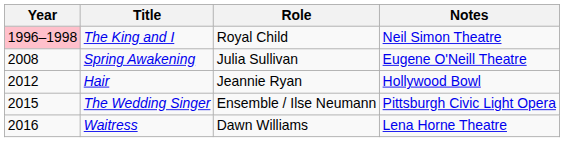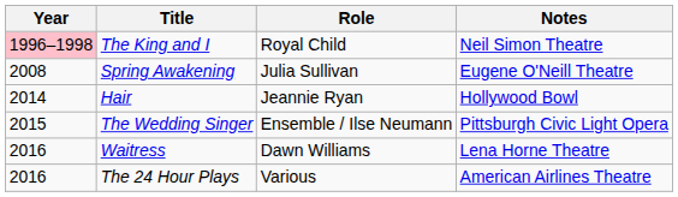 <table class="wikitable sortable">
 <tr>
 <th>Year</th>
 <th>Title</th>
 <th>Role</th>
 <th>Notes</th>
 </tr>
 <tr>
 <td style="background: pink;">1996–1998</td>
 <td><em><a href='#'>The King and I</a></em></td>
 <td>Royal Child</td>
 <td><a href='#'>Neil Simon Theatre</a></td>
 </tr>
 <tr>
 <td>2008</td>
 <td><em><a href='#'>Spring Awakening</a></em></td>
 <td>Julia Sullivan</td>
 <td><a href='#'>Eugene O'Neill Theatre</a></td>
 </tr>
 <tr>
-<td>2012</td>
+<td>2014</td>
 <td><em><a href='#'>Hair</a></em></td>
 <td>Jeannie Ryan</td>
 <td><a href='#'>Hollywood Bowl</a></td>
 </tr>
 <tr>
 <td>2015</td>
 <td><em><a href='#'>The Wedding Singer</a></em></td>
 <td>Ensemble / Ilse Neumann</td>
 <td><a href='#'>Pittsburgh Civic Light Opera</a></td>
 </tr>
 <tr>
 <td>2016</td>
 <td><em><a href='#'>Waitress</a></em></td>
 <td>Dawn Williams</td>
 <td><a href='#'>Lena Horne Theatre</a></td>
 </tr>
+<tr>
+<td>2016</td>
+<td><em>The 24 Hour Plays</em></td>
+<td>Various</td>
+<td><a href='#'>American Airlines Theatre</a></td>
+</tr>
 </table>
